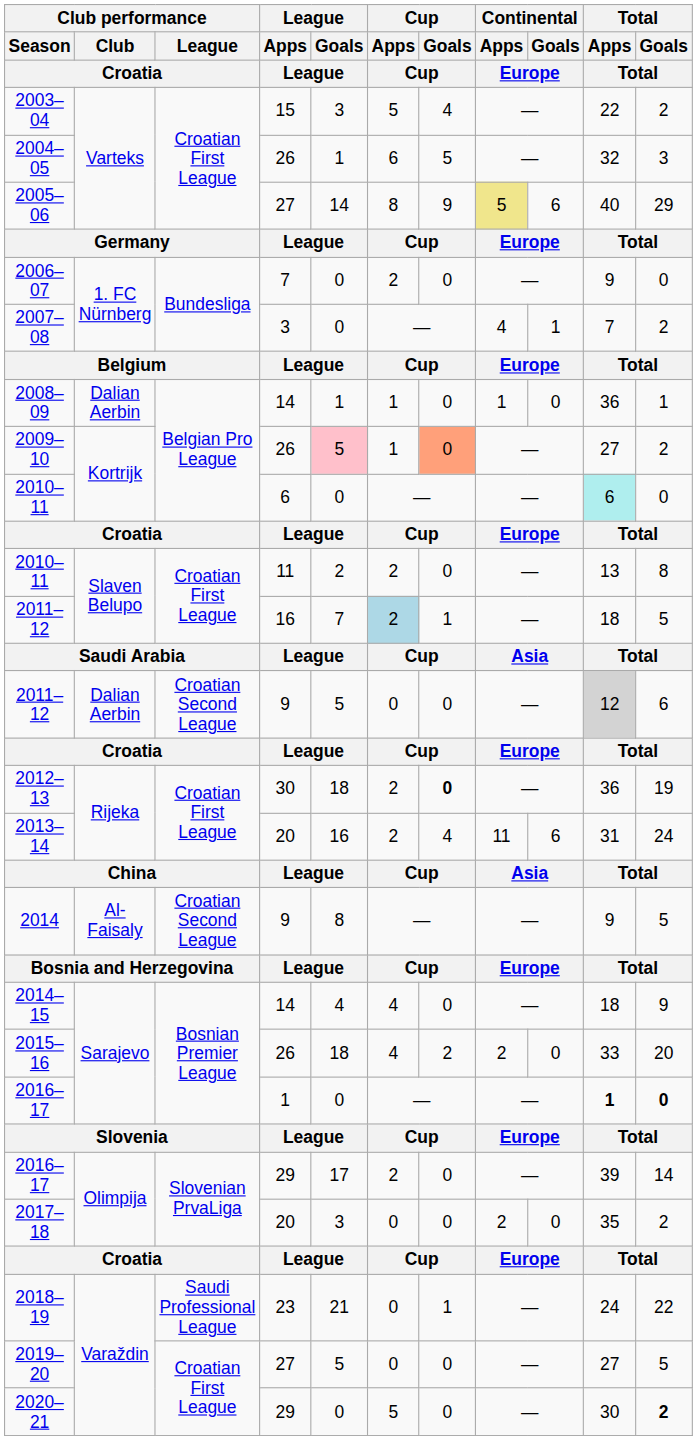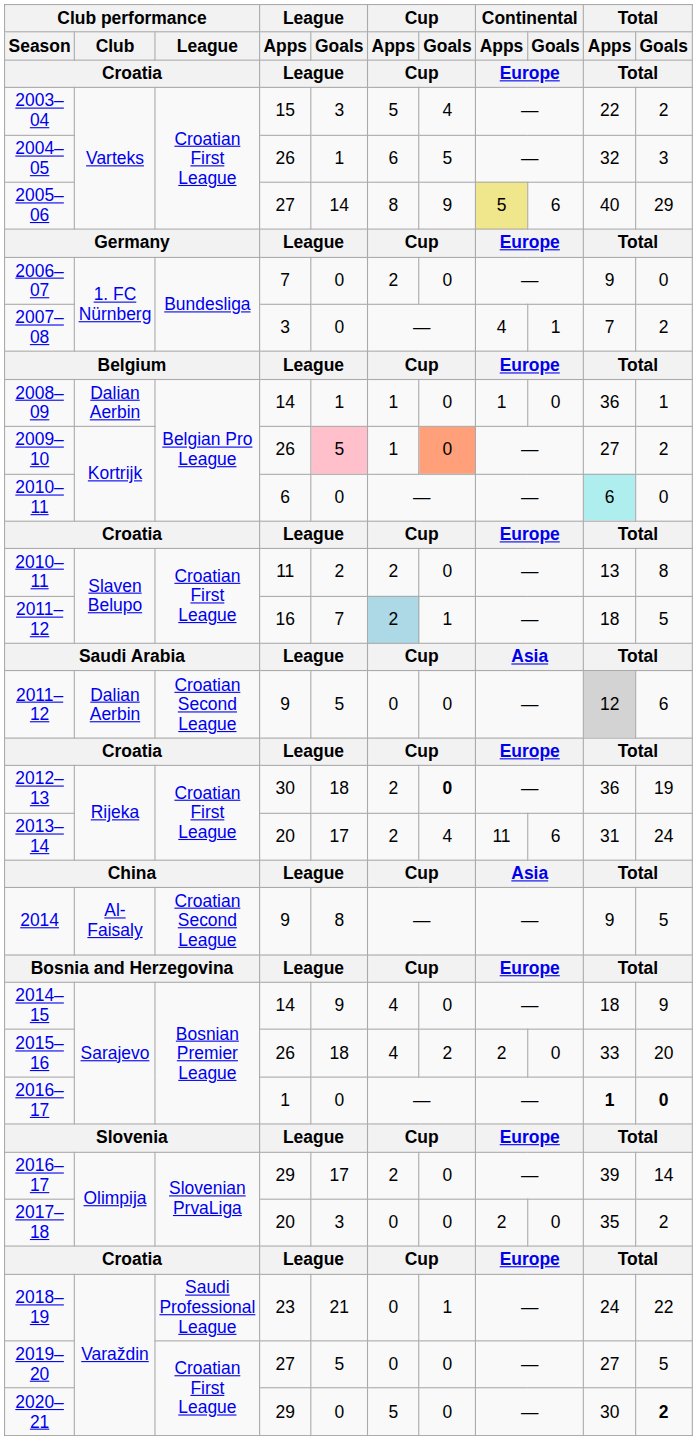 <table class="wikitable" style="text-align:center">
 <tr>
 <th colspan=3>Club performance</th>
 <th colspan=2>League</th>
 <th colspan=2>Cup</th>
 <th colspan=2>Continental</th>
 <th colspan=2>Total</th>
 </tr>
 <tr>
 <th>Season</th>
 <th>Club</th>
 <th>League</th>
 <th>Apps</th>
 <th>Goals</th>
 <th>Apps</th>
 <th>Goals</th>
 <th>Apps</th>
 <th>Goals</th>
 <th>Apps</th>
 <th>Goals</th>
 </tr>
 <tr>
 <th colspan=3>Croatia</th>
 <th colspan=2>League</th>
 <th colspan=2>Cup</th>
 <th colspan=2><a href='#'>Europe</a></th>
 <th colspan=2>Total</th>
 </tr>
 <tr>
 <td><a href='#'>2003–04</a></td>
 <td rowspan="3"><a href='#'>Varteks</a></td>
 <td rowspan="3"><a href='#'>Croatian First League</a></td>
 <td>15</td>
 <td>3</td>
 <td>5</td>
 <td>4</td>
 <td colspan="2">—</td>
 <td>22</td>
 <td>2</td>
 </tr>
 <tr>
 <td><a href='#'>2004–05</a></td>
 <td>26</td>
 <td>1</td>
 <td>6</td>
 <td>5</td>
 <td colspan="2">—</td>
 <td>32</td>
 <td>3</td>
 </tr>
 <tr>
 <td><a href='#'>2005–06</a></td>
 <td>27</td>
 <td>14</td>
 <td>8</td>
 <td>9</td>
 <td style="background: khaki;">5</td>
 <td>6</td>
 <td>40</td>
 <td>29</td>
 </tr>
 <tr>
 <th colspan=3>Germany</th>
 <th colspan=2>League</th>
 <th colspan=2>Cup</th>
 <th colspan=2><a href='#'>Europe</a></th>
 <th colspan=2>Total</th>
 </tr>
 <tr>
 <td><a href='#'>2006–07</a></td>
 <td rowspan="2"><a href='#'>1. FC Nürnberg</a></td>
 <td rowspan="2"><a href='#'>Bundesliga</a></td>
 <td>7</td>
 <td>0</td>
 <td>2</td>
 <td>0</td>
 <td colspan="2">—</td>
 <td>9</td>
 <td>0</td>
 </tr>
 <tr>
 <td><a href='#'>2007–08</a></td>
 <td>3</td>
 <td>0</td>
 <td colspan="2">—</td>
 <td>4</td>
 <td>1</td>
 <td>7</td>
 <td>2</td>
 </tr>
 <tr>
 <th colspan=3>Belgium</th>
 <th colspan=2>League</th>
 <th colspan=2>Cup</th>
 <th colspan=2><a href='#'>Europe</a></th>
 <th colspan=2>Total</th>
 </tr>
 <tr>
 <td><a href='#'>2008–09</a></td>
 <td rowspan="1"><a href='#'>Dalian Aerbin</a></td>
 <td rowspan="3"><a href='#'>Belgian Pro League</a></td>
 <td>14</td>
 <td>1</td>
 <td>1</td>
 <td>0</td>
 <td>1</td>
 <td>0</td>
 <td>36</td>
 <td>1</td>
 </tr>
 <tr>
 <td><a href='#'>2009–10</a></td>
 <td rowspan="2"><a href='#'>Kortrijk</a></td>
 <td>26</td>
 <td style="background: pink;">5</td>
 <td>1</td>
 <td style="background: lightsalmon;">0</td>
 <td colspan="2">—</td>
 <td>27</td>
 <td>2</td>
 </tr>
 <tr>
 <td><a href='#'>2010–11</a></td>
 <td>6</td>
 <td>0</td>
 <td colspan="2">—</td>
 <td colspan="2">—</td>
 <td style="background: paleturquoise;">6</td>
 <td>0</td>
 </tr>
 <tr>
 <th colspan=3>Croatia</th>
 <th colspan=2>League</th>
 <th colspan=2>Cup</th>
 <th colspan=2><a href='#'>Europe</a></th>
 <th colspan=2>Total</th>
 </tr>
 <tr>
 <td><a href='#'>2010–11</a></td>
 <td rowspan="2"><a href='#'>Slaven Belupo</a></td>
 <td rowspan="2"><a href='#'>Croatian First League</a></td>
 <td>11</td>
 <td>2</td>
 <td>2</td>
 <td>0</td>
 <td colspan="2">—</td>
 <td>13</td>
 <td>8</td>
 </tr>
 <tr>
 <td><a href='#'>2011–12</a></td>
 <td>16</td>
 <td>7</td>
 <td style="background: lightblue;">2</td>
 <td>1</td>
 <td colspan="2">—</td>
 <td>18</td>
 <td>5</td>
 </tr>
 <tr>
 <th colspan=3>Saudi Arabia</th>
 <th colspan=2>League</th>
 <th colspan=2>Cup</th>
 <th colspan=2><a href='#'>Asia</a></th>
 <th colspan=2>Total</th>
 </tr>
 <tr>
 <td><a href='#'>2011–12</a></td>
 <td rowspan="1"><a href='#'>Dalian Aerbin</a></td>
 <td rowspan="1"><a href='#'>Croatian Second League</a></td>
 <td>9</td>
 <td>5</td>
 <td>0</td>
 <td>0</td>
 <td colspan="2">—</td>
 <td style="background: lightgrey;">12</td>
 <td>6</td>
 </tr>
 <tr>
 <th colspan=3>Croatia</th>
 <th colspan=2>League</th>
 <th colspan=2>Cup</th>
 <th colspan=2><a href='#'>Europe</a></th>
 <th colspan=2>Total</th>
 </tr>
 <tr>
 <td><a href='#'>2012–13</a></td>
 <td rowspan="2"><a href='#'>Rijeka</a></td>
 <td rowspan="2"><a href='#'>Croatian First League</a></td>
 <td>30</td>
 <td>18</td>
 <td>2</td>
 <td><strong>0</strong></td>
 <td colspan="2">—</td>
 <td>36</td>
 <td>19</td>
 </tr>
 <tr>
 <td><a href='#'>2013–14</a></td>
 <td>20</td>
-<td>16</td>
+<td>17</td>
 <td>2</td>
 <td>4</td>
 <td>11</td>
 <td>6</td>
 <td>31</td>
 <td>24</td>
 </tr>
 <tr>
 <th colspan=3>China</th>
 <th colspan=2>League</th>
 <th colspan=2>Cup</th>
 <th colspan=2><a href='#'>Asia</a></th>
 <th colspan=2>Total</th>
 </tr>
 <tr>
 <td><a href='#'>2014</a></td>
 <td rowspan="1"><a href='#'>Al-Faisaly</a></td>
 <td rowspan="1"><a href='#'>Croatian Second League</a></td>
 <td>9</td>
 <td>8</td>
 <td colspan="2">—</td>
 <td colspan="2">—</td>
 <td>9</td>
 <td>5</td>
 </tr>
 <tr>
 <th colspan=3>Bosnia and Herzegovina</th>
 <th colspan=2>League</th>
 <th colspan=2>Cup</th>
 <th colspan=2><a href='#'>Europe</a></th>
 <th colspan=2>Total</th>
 </tr>
 <tr>
 <td><a href='#'>2014–15</a></td>
 <td rowspan="3"><a href='#'>Sarajevo</a></td>
 <td rowspan="3"><a href='#'>Bosnian Premier League</a></td>
 <td>14</td>
-<td>4</td>
+<td>9</td>
 <td>4</td>
 <td>0</td>
 <td colspan="2">—</td>
 <td>18</td>
 <td>9</td>
 </tr>
 <tr>
 <td><a href='#'>2015–16</a></td>
 <td>26</td>
 <td>18</td>
 <td>4</td>
 <td>2</td>
 <td>2</td>
 <td>0</td>
 <td>33</td>
 <td>20</td>
 </tr>
 <tr>
 <td><a href='#'>2016–17</a></td>
 <td>1</td>
 <td>0</td>
 <td colspan="2">—</td>
 <td colspan="2">—</td>
 <td><strong>1</strong></td>
 <td><strong>0</strong></td>
 </tr>
 <tr>
 <th colspan=3>Slovenia</th>
 <th colspan=2>League</th>
 <th colspan=2>Cup</th>
 <th colspan=2><a href='#'>Europe</a></th>
 <th colspan=2>Total</th>
 </tr>
 <tr>
 <td><a href='#'>2016–17</a></td>
 <td rowspan="2"><a href='#'>Olimpija</a></td>
 <td rowspan="2"><a href='#'>Slovenian PrvaLiga</a></td>
 <td>29</td>
 <td>17</td>
 <td>2</td>
 <td>0</td>
 <td colspan="2">—</td>
 <td>39</td>
 <td>14</td>
 </tr>
 <tr>
 <td><a href='#'>2017–18</a></td>
 <td>20</td>
 <td>3</td>
 <td>0</td>
 <td>0</td>
 <td>2</td>
 <td>0</td>
 <td>35</td>
 <td>2</td>
 </tr>
 <tr>
 <th colspan=3>Croatia</th>
 <th colspan=2>League</th>
 <th colspan=2>Cup</th>
 <th colspan=2><a href='#'>Europe</a></th>
 <th colspan=2>Total</th>
 </tr>
 <tr>
 <td><a href='#'>2018–19</a></td>
 <td rowspan="3"><a href='#'>Varaždin</a></td>
 <td rowspan="1"><a href='#'>Saudi Professional League</a></td>
 <td>23</td>
 <td>21</td>
 <td>0</td>
 <td>1</td>
 <td colspan="2">—</td>
 <td>24</td>
 <td>22</td>
 </tr>
 <tr>
 <td><a href='#'>2019–20</a></td>
 <td rowspan="2"><a href='#'>Croatian First League</a></td>
 <td>27</td>
 <td>5</td>
 <td>0</td>
 <td>0</td>
 <td colspan="2">—</td>
 <td>27</td>
 <td>5</td>
 </tr>
 <tr>
 <td><a href='#'>2020–21</a></td>
 <td>29</td>
 <td>0</td>
 <td>5</td>
 <td>0</td>
 <td colspan="2">—</td>
 <td>30</td>
 <td><strong>2</strong></td>
 </tr>
 <tr>
 </tr>
 </table>
